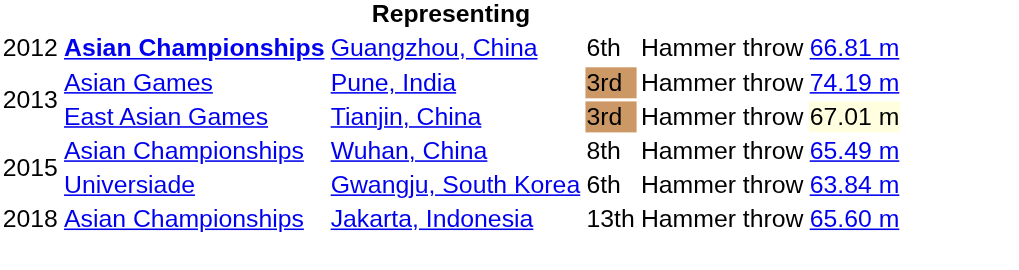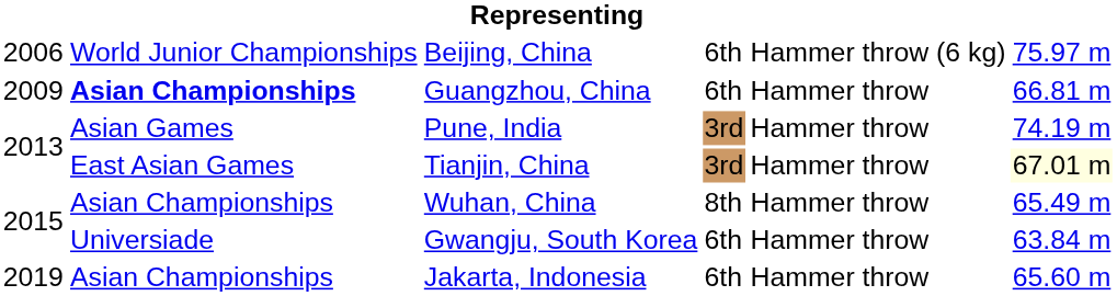 <table>
 <tr>
 <th colspan="6">Representing </th>
 </tr>
 <tr>
-<td>2012</td>
+<td>2006</td>
+<td><a href='#'>World Junior Championships</a></td>
+<td><a href='#'>Beijing, China</a></td>
+<td>6th</td>
+<td>Hammer throw (6 kg)</td>
+<td><a href='#'>75.97 m</a></td>
+</tr>
+<tr>
+<td>2009</td>
 <td><strong><a href='#'>Asian Championships</a></strong></td>
 <td><a href='#'>Guangzhou, China</a></td>
 <td>6th</td>
 <td>Hammer throw</td>
 <td><a href='#'>66.81 m</a></td>
 </tr>
 <tr>
 <td rowspan=2>2013</td>
 <td><a href='#'>Asian Games</a></td>
 <td><a href='#'>Pune, India</a></td>
 <td bgcolor=cc9966>3rd</td>
 <td>Hammer throw</td>
 <td><a href='#'>74.19 m</a></td>
 </tr>
 <tr>
 <td><a href='#'>East Asian Games</a></td>
 <td><a href='#'>Tianjin, China</a></td>
 <td bgcolor=cc9966>3rd</td>
 <td>Hammer throw</td>
 <td style="background: lightyellow;">67.01 m</td>
 </tr>
 <tr>
 <td rowspan=2>2015</td>
 <td><a href='#'>Asian Championships</a></td>
 <td><a href='#'>Wuhan, China</a></td>
 <td>8th</td>
 <td>Hammer throw</td>
 <td><a href='#'>65.49 m</a></td>
 </tr>
 <tr>
 <td><a href='#'>Universiade</a></td>
 <td><a href='#'>Gwangju, South Korea</a></td>
 <td>6th</td>
 <td>Hammer throw</td>
 <td><a href='#'>63.84 m</a></td>
 </tr>
 <tr>
-<td>2018</td>
+<td>2019</td>
 <td><a href='#'>Asian Championships</a></td>
 <td><a href='#'>Jakarta, Indonesia</a></td>
-<td>13th</td>
+<td>6th</td>
 <td>Hammer throw</td>
 <td><a href='#'>65.60 m</a></td>
 </tr>
 </table>
